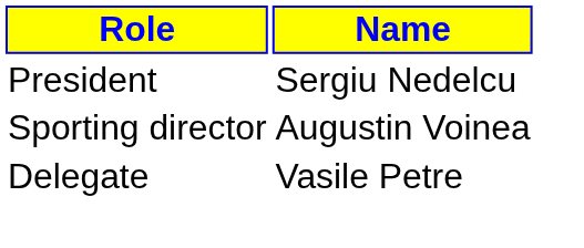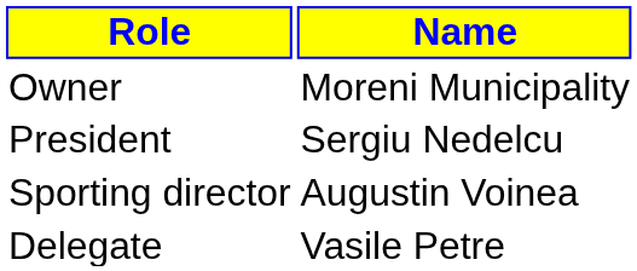 <table class="toccolours">
 <tr>
 <th style="background:#FFFF00;color:#0000FF;border:1px solid #0000FF;">Role</th>
 <th style="background:#FFFF00;color:#0000FF;border:1px solid #0000FF;">Name</th>
+</tr>
+<tr>
+<td>Owner</td>
+<td> Moreni Municipality</td>
 </tr>
 <tr>
 <td>President</td>
 <td> Sergiu Nedelcu</td>
 </tr>
 <tr>
 <td>Sporting director</td>
 <td> Augustin Voinea</td>
 </tr>
 <tr>
 <td>Delegate</td>
 <td> Vasile Petre</td>
 </tr>
 </table>
